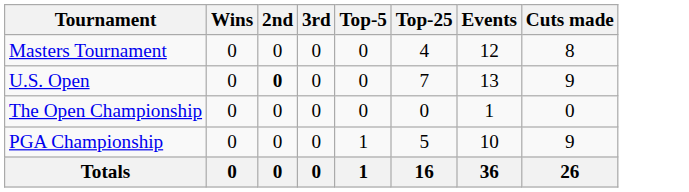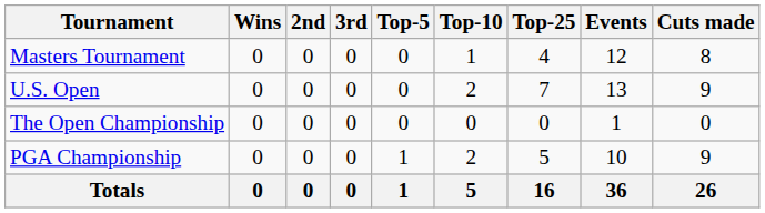 <table class=wikitable style=text-align:center>
 <tr>
 <th>Tournament</th>
 <th>Wins</th>
 <th>2nd</th>
 <th>3rd</th>
 <th>Top-5</th>
+<th>Top-10</th>
 <th>Top-25</th>
 <th>Events</th>
 <th>Cuts made</th>
 </tr>
 <tr>
 <td align=left><a href='#'>Masters Tournament</a></td>
 <td>0</td>
 <td>0</td>
 <td>0</td>
 <td>0</td>
+<td>1</td>
 <td>4</td>
 <td>12</td>
 <td>8</td>
 </tr>
 <tr>
 <td align=left><a href='#'>U.S. Open</a></td>
 <td>0</td>
-<td><strong>0</strong></td>
 <td>0</td>
 <td>0</td>
+<td>0</td>
+<td>2</td>
 <td>7</td>
 <td>13</td>
 <td>9</td>
 </tr>
 <tr>
 <td align=left><a href='#'>The Open Championship</a></td>
+<td>0</td>
 <td>0</td>
 <td>0</td>
 <td>0</td>
 <td>0</td>
 <td>0</td>
 <td>1</td>
 <td>0</td>
 </tr>
 <tr>
 <td align=left><a href='#'>PGA Championship</a></td>
 <td>0</td>
 <td>0</td>
 <td>0</td>
 <td>1</td>
+<td>2</td>
 <td>5</td>
 <td>10</td>
 <td>9</td>
 </tr>
 <tr>
 <th>Totals</th>
 <th>0</th>
 <th>0</th>
 <th>0</th>
 <th>1</th>
+<th>5</th>
 <th>16</th>
 <th>36</th>
 <th>26</th>
 </tr>
 </table>
